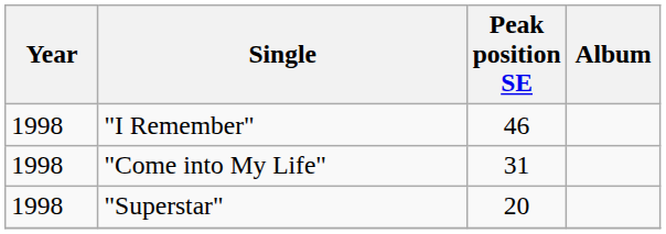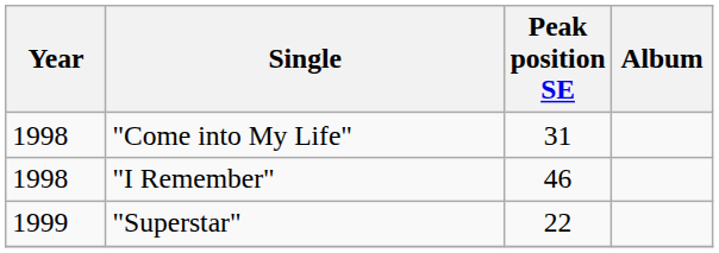 <table class="wikitable">
 <tr>
 <th width="50">Year</th>
 <th width="220">Single</th>
 <th>Peak<br>position<br><a href='#'>SE</a></th>
 <th width="50">Album</th>
 </tr>
 <tr>
 <td align="left">1998</td>
-<td align="left">"I Remember"</td>
-<td align="center">46</td>
-<td align="center"></td>
-</tr>
-<tr>
-<td align="left">1998</td>
 <td align="left">"Come into My Life"</td>
 <td align="center">31</td>
 <td align="center"></td>
 </tr>
 <tr>
 <td align="left">1998</td>
+<td align="left">"I Remember"</td>
+<td align="center">46</td>
+<td align="center"></td>
+</tr>
+<tr>
+<td align="left">1999</td>
 <td align="left">"Superstar"</td>
-<td align="center">20</td>
+<td align="center">22</td>
 <td align="center"></td>
 </tr>
 <tr>
 </tr>
 </table>
